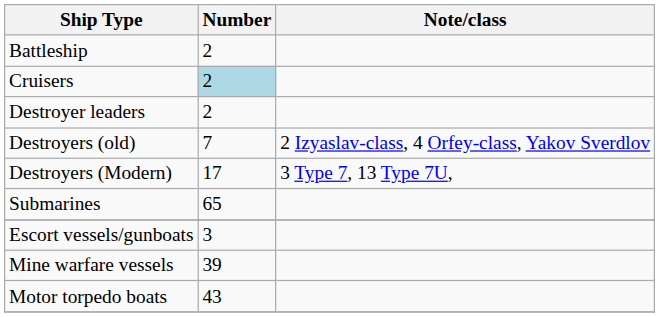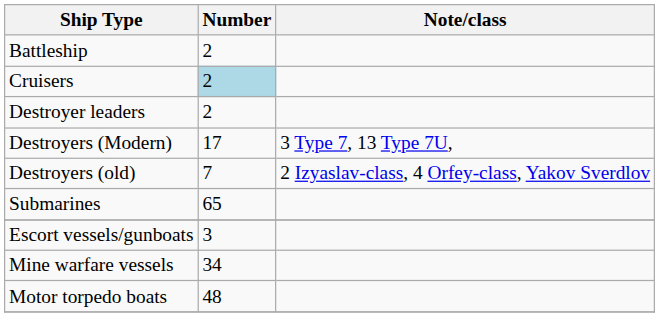 <table class="wikitable">
 <tr>
 <th>Ship Type</th>
 <th>Number</th>
 <th>Note/class</th>
 </tr>
 <tr>
 <td>Battleship</td>
 <td>2</td>
 <td></td>
 </tr>
 <tr>
 <td>Cruisers</td>
 <td style="background: lightblue;">2</td>
 <td></td>
 </tr>
 <tr>
 <td>Destroyer leaders</td>
 <td>2</td>
 <td></td>
 </tr>
 <tr>
+<td>Destroyers (Modern)</td>
+<td>17</td>
+<td>3 <a href='#'>Type 7</a>, 13 <a href='#'>Type 7U</a>, </td>
+</tr>
+<tr>
 <td>Destroyers (old)</td>
 <td>7</td>
 <td>2 <a href='#'>Izyaslav-class</a>, 4 <a href='#'>Orfey-class</a>, <a href='#'>Yakov Sverdlov</a></td>
-</tr>
-<tr>
-<td>Destroyers (Modern)</td>
-<td>17</td>
-<td>3 <a href='#'>Type 7</a>, 13 <a href='#'>Type 7U</a>, </td>
 </tr>
 <tr>
 <td>Submarines</td>
 <td>65</td>
 <td></td>
 </tr>
 <tr>
 </tr>
 <tr>
 <td>Escort vessels/gunboats</td>
 <td>3</td>
 <td></td>
 </tr>
 <tr>
 <td>Mine warfare vessels</td>
-<td>39</td>
+<td>34</td>
 <td></td>
 </tr>
 <tr>
 <td>Motor torpedo boats</td>
-<td>43</td>
+<td>48</td>
 <td></td>
 </tr>
 <tr>
 </tr>
 </table>
